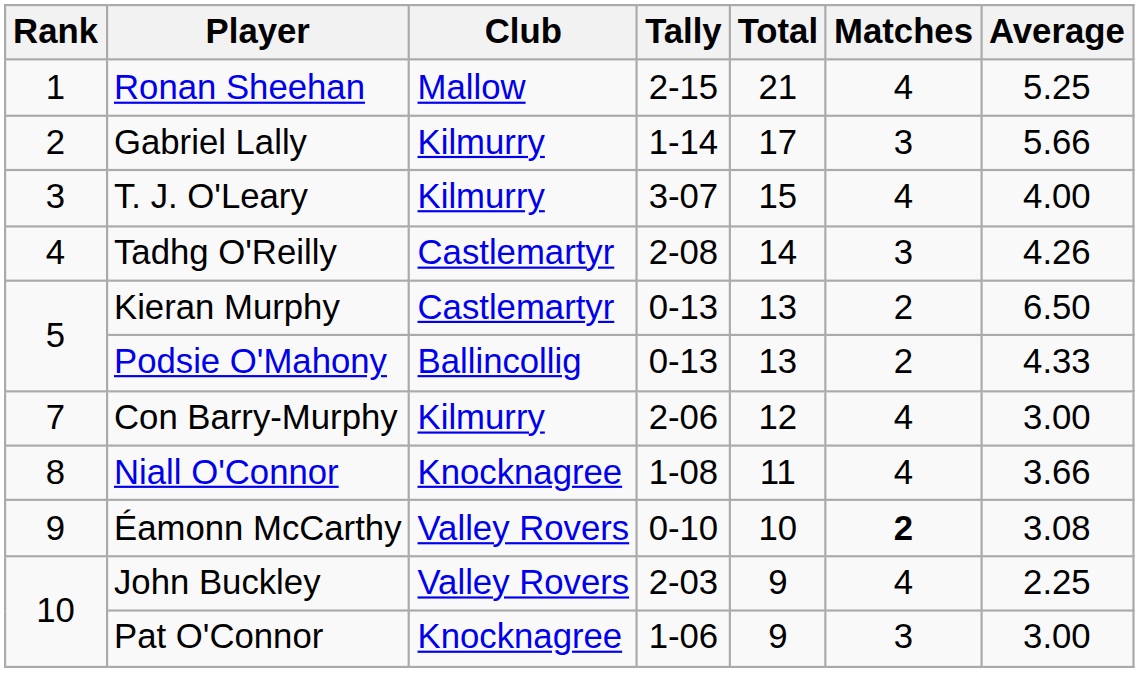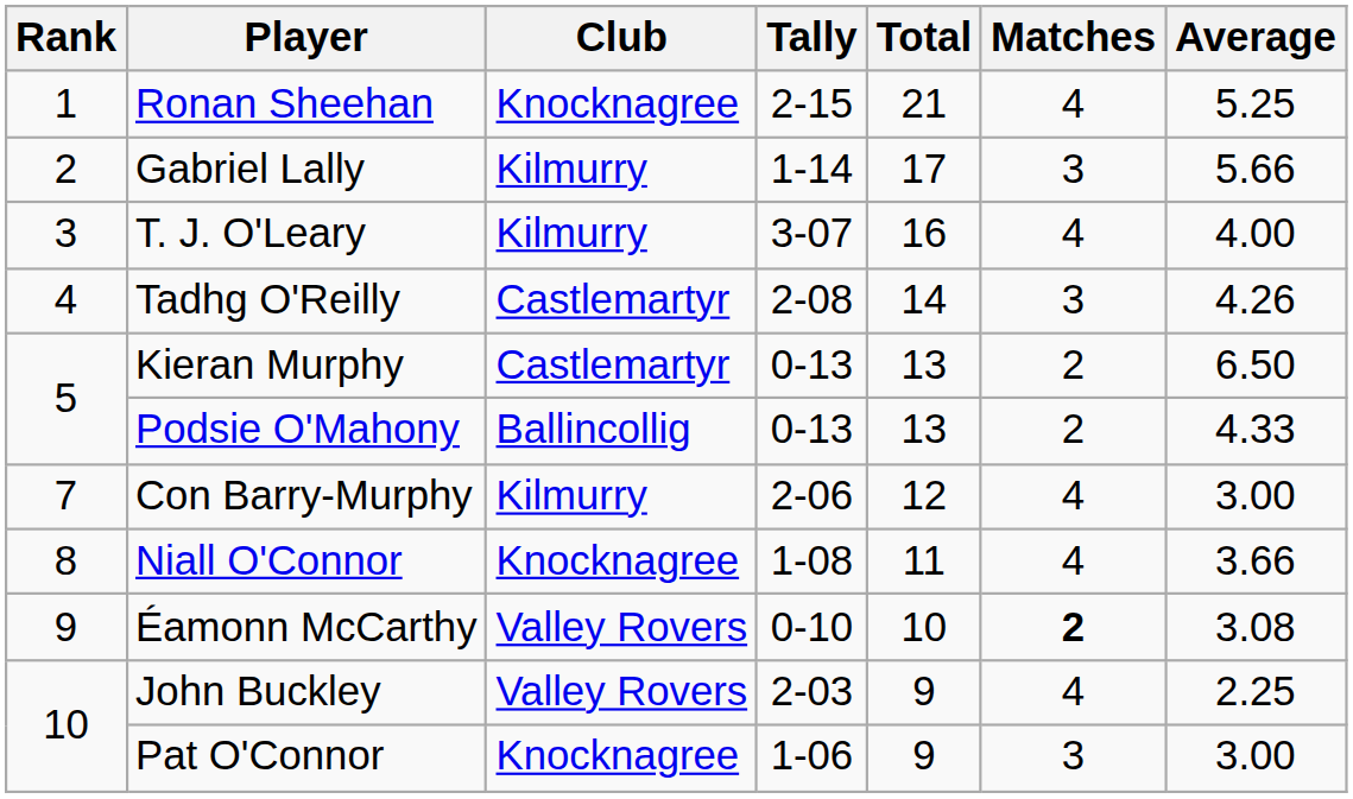 <table class="wikitable">
 <tr>
 <th>Rank</th>
 <th>Player</th>
 <th>Club</th>
 <th>Tally</th>
 <th>Total</th>
 <th>Matches</th>
 <th>Average</th>
 </tr>
 <tr>
 <td rowspan="1" style="text-align:center;">1</td>
 <td><a href='#'>Ronan Sheehan</a></td>
-<td><a href='#'>Mallow</a></td>
+<td><a href='#'>Knocknagree</a></td>
 <td align=center>2-15</td>
 <td align=center>21</td>
 <td align=center>4</td>
 <td align=center>5.25</td>
 </tr>
 <tr>
 <td rowspan="1" style="text-align:center;">2</td>
 <td>Gabriel Lally</td>
 <td><a href='#'>Kilmurry</a></td>
 <td align=center>1-14</td>
 <td align=center>17</td>
 <td align=center>3</td>
 <td align=center>5.66</td>
 </tr>
 <tr>
 <td rowspan="1" style="text-align:center;">3</td>
 <td>T. J. O'Leary</td>
 <td><a href='#'>Kilmurry</a></td>
 <td align=center>3-07</td>
-<td align=center>15</td>
+<td align=center>16</td>
 <td align=center>4</td>
 <td align=center>4.00</td>
 </tr>
 <tr>
 <td rowspan="1" style="text-align:center;">4</td>
 <td>Tadhg O'Reilly</td>
 <td><a href='#'>Castlemartyr</a></td>
 <td align=center>2-08</td>
 <td align=center>14</td>
 <td align=center>3</td>
 <td align=center>4.26</td>
 </tr>
 <tr>
 <td rowspan="2" style="text-align:center;">5</td>
 <td>Kieran Murphy</td>
 <td><a href='#'>Castlemartyr</a></td>
 <td align=center>0-13</td>
 <td align=center>13</td>
 <td align=center>2</td>
 <td align=center>6.50</td>
 </tr>
 <tr>
 <td><a href='#'>Podsie O'Mahony</a></td>
 <td><a href='#'>Ballincollig</a></td>
 <td align=center>0-13</td>
 <td align=center>13</td>
 <td align=center>2</td>
 <td align=center>4.33</td>
 </tr>
 <tr>
 <td rowspan="1" style="text-align:center;">7</td>
 <td>Con Barry-Murphy</td>
 <td><a href='#'>Kilmurry</a></td>
 <td align=center>2-06</td>
 <td align=center>12</td>
 <td align=center>4</td>
 <td align=center>3.00</td>
 </tr>
 <tr>
 <td rowspan="1" style="text-align:center;">8</td>
 <td><a href='#'>Niall O'Connor</a></td>
 <td><a href='#'>Knocknagree</a></td>
 <td align=center>1-08</td>
 <td align=center>11</td>
 <td align=center>4</td>
 <td align=center>3.66</td>
 </tr>
 <tr>
 <td rowspan="1" style="text-align:center;">9</td>
 <td>Éamonn McCarthy</td>
 <td><a href='#'>Valley Rovers</a></td>
 <td align=center>0-10</td>
 <td align=center>10</td>
 <td align=center><strong>2</strong></td>
 <td align=center>3.08</td>
 </tr>
 <tr>
 <td rowspan="2" style="text-align:center;">10</td>
 <td>John Buckley</td>
 <td><a href='#'>Valley Rovers</a></td>
 <td align=center>2-03</td>
 <td align=center>9</td>
 <td align=center>4</td>
 <td align=center>2.25</td>
 </tr>
 <tr>
 <td>Pat O'Connor</td>
 <td><a href='#'>Knocknagree</a></td>
 <td align=center>1-06</td>
 <td align=center>9</td>
 <td align=center>3</td>
 <td align=center>3.00</td>
 </tr>
 </table>
